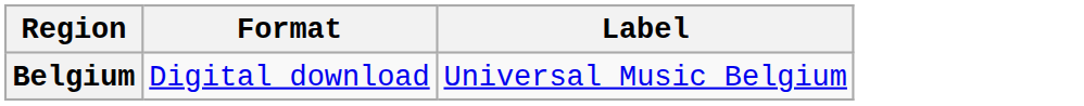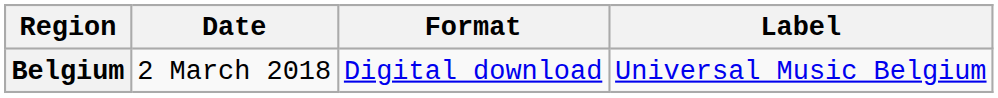 <table class="wikitable sortable plainrowheaders">
 <tr>
 <th scope="col">Region</th>
+<th scope="col">Date</th>
 <th scope="col">Format</th>
 <th scope="col">Label</th>
 </tr>
 <tr>
 <th scope="row">Belgium</th>
+<td>2 March 2018</td>
 <td><a href='#'>Digital download</a></td>
 <td><a href='#'>Universal Music Belgium</a></td>
 </tr>
 </table>
